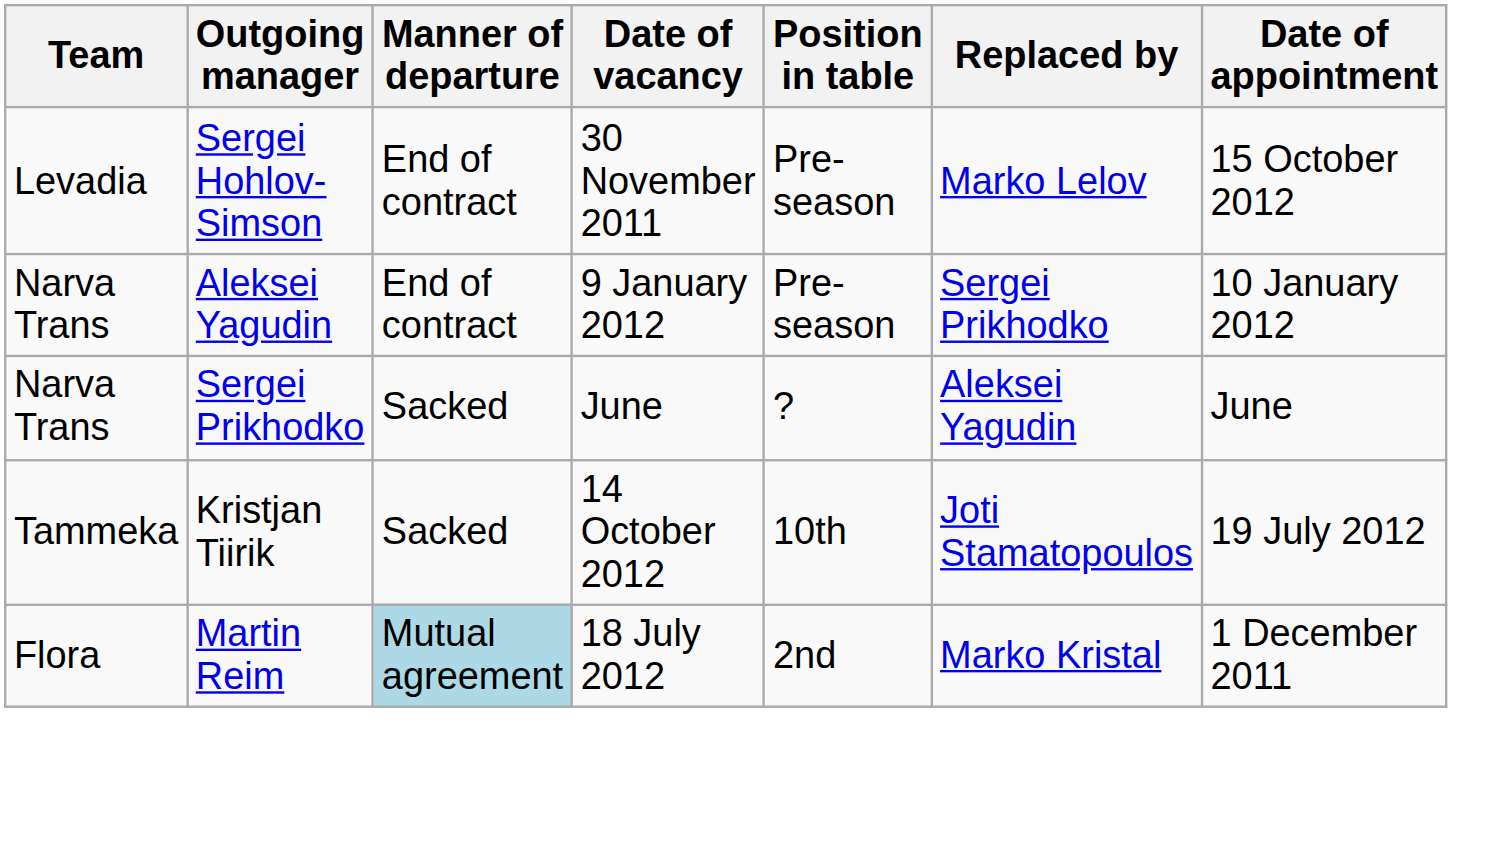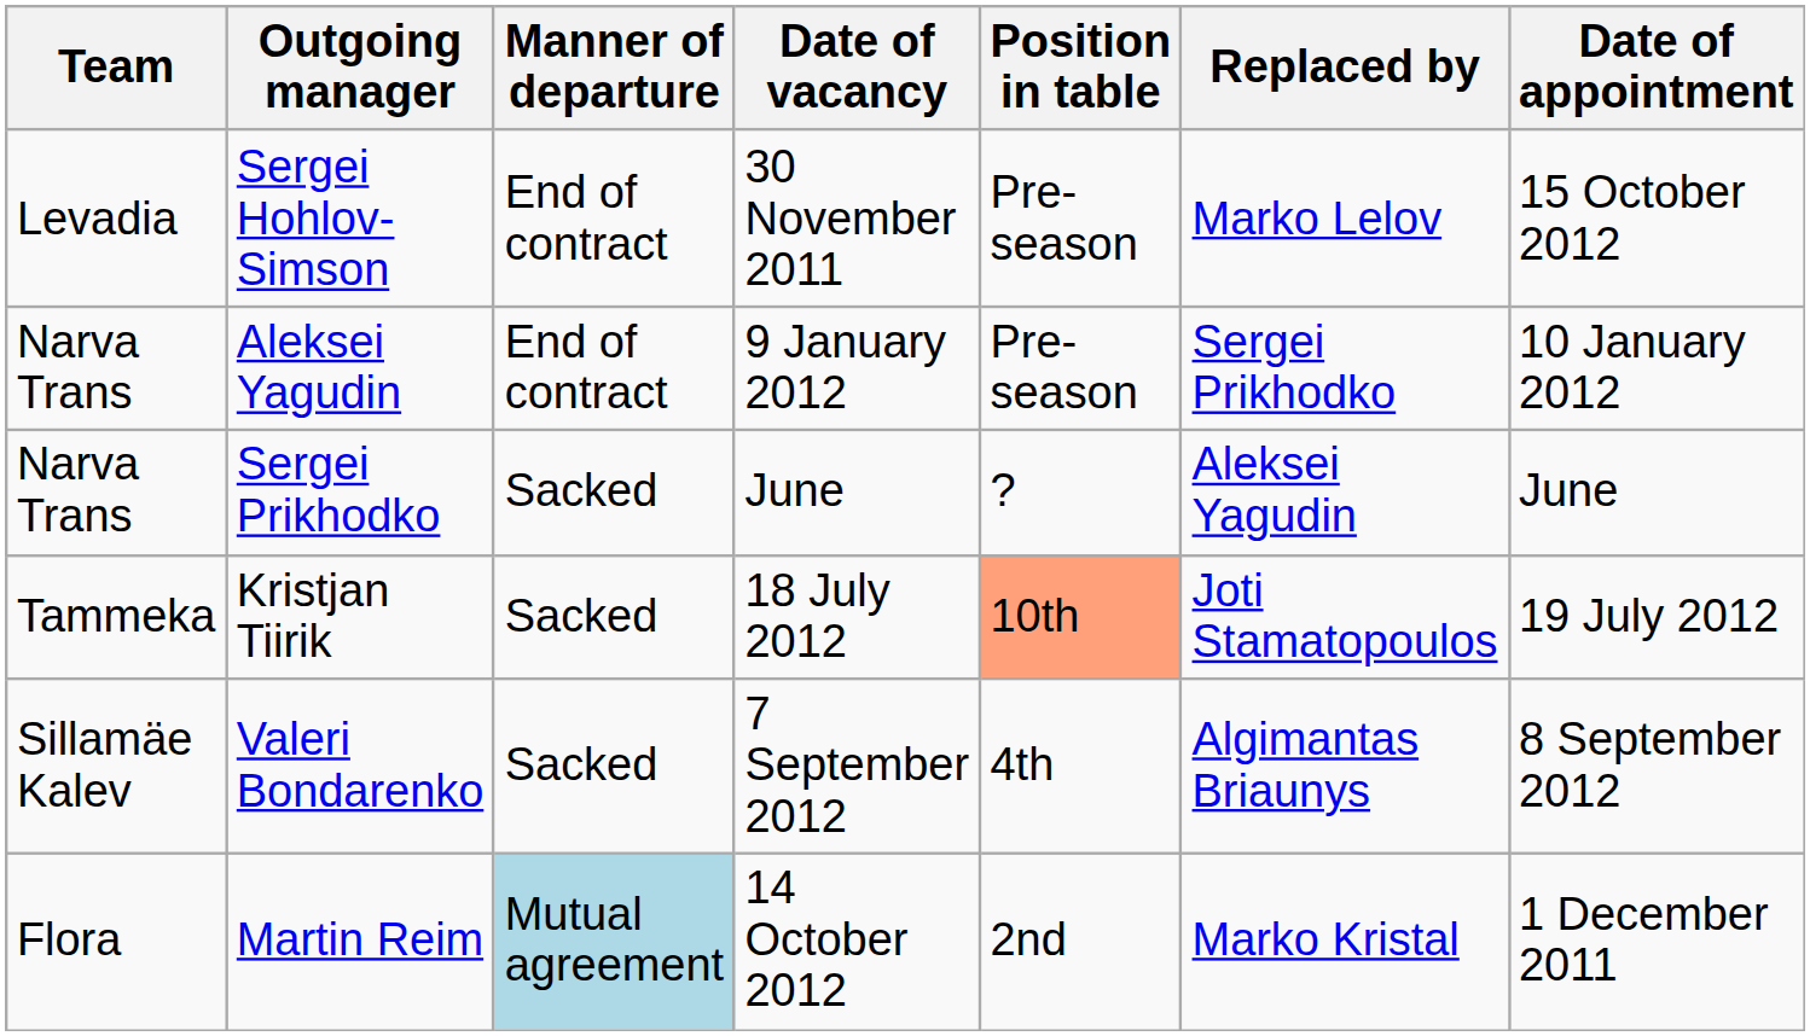 <table class="wikitable">
 <tr>
 <th>Team</th>
 <th>Outgoing manager</th>
 <th>Manner of departure</th>
 <th>Date of vacancy</th>
 <th>Position in table</th>
 <th>Replaced by</th>
 <th>Date of appointment</th>
 </tr>
 <tr>
 <td>Levadia</td>
 <td> <a href='#'>Sergei Hohlov-Simson</a></td>
 <td>End of contract</td>
 <td>30 November 2011</td>
 <td>Pre-season</td>
 <td> <a href='#'>Marko Lelov</a></td>
 <td>15 October 2012</td>
 </tr>
 <tr>
 <td>Narva Trans</td>
 <td> <a href='#'>Aleksei Yagudin</a></td>
 <td>End of contract</td>
 <td>9 January 2012</td>
 <td>Pre-season</td>
 <td> <a href='#'>Sergei Prikhodko</a></td>
 <td>10 January 2012</td>
 </tr>
 <tr>
 <td>Narva Trans</td>
 <td> <a href='#'>Sergei Prikhodko</a></td>
 <td>Sacked</td>
 <td>June</td>
 <td>?</td>
 <td> <a href='#'>Aleksei Yagudin</a></td>
 <td>June</td>
 </tr>
 <tr>
 <td>Tammeka</td>
 <td> Kristjan Tiirik</td>
 <td>Sacked</td>
-<td>14 October 2012</td>
-<td>10th</td>
+<td>18 July 2012</td>
+<td style="background: lightsalmon;">10th</td>
 <td> <a href='#'>Joti Stamatopoulos</a></td>
 <td>19 July 2012</td>
+</tr>
+<tr>
+<td>Sillamäe Kalev</td>
+<td> <a href='#'>Valeri Bondarenko</a></td>
+<td>Sacked</td>
+<td>7 September 2012</td>
+<td>4th</td>
+<td> <a href='#'>Algimantas Briaunys</a></td>
+<td>8 September 2012</td>
 </tr>
 <tr>
 <td>Flora</td>
 <td> <a href='#'>Martin Reim</a></td>
 <td style="background: lightblue;">Mutual agreement</td>
-<td>18 July 2012</td>
+<td>14 October 2012</td>
 <td>2nd</td>
 <td> <a href='#'>Marko Kristal</a></td>
 <td>1 December 2011</td>
 </tr>
 </table>
